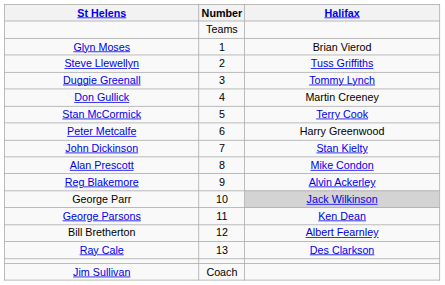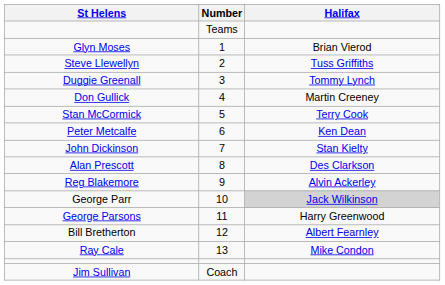 <table class="wikitable" style="text-align:center; font-size: 85%">
 <tr>
 <th width=240 abbr=winner><a href='#'>St Helens</a></th>
 <th width=50 abbr="Number">Number</th>
 <th width=240 abbr=runner-up><a href='#'>Halifax</a></th>
 </tr>
 <tr>
 <td></td>
 <td>Teams</td>
 <td></td>
 </tr>
 <tr>
 <td><a href='#'>Glyn Moses</a></td>
 <td>1</td>
 <td>Brian Vierod</td>
 </tr>
 <tr>
 <td><a href='#'>Steve Llewellyn</a></td>
 <td>2</td>
 <td><a href='#'>Tuss Griffiths</a></td>
 </tr>
 <tr>
 <td><a href='#'>Duggie Greenall</a></td>
 <td>3</td>
 <td><a href='#'>Tommy Lynch</a></td>
 </tr>
 <tr>
 <td><a href='#'>Don Gullick</a></td>
 <td>4</td>
 <td>Martin Creeney</td>
 </tr>
 <tr>
 <td><a href='#'>Stan McCormick</a></td>
 <td>5</td>
 <td><a href='#'>Terry Cook</a></td>
 </tr>
 <tr>
 <td><a href='#'>Peter Metcalfe</a></td>
 <td>6</td>
-<td>Harry Greenwood</td>
+<td><a href='#'>Ken Dean</a></td>
 </tr>
 <tr>
 <td><a href='#'>John Dickinson</a></td>
 <td>7</td>
 <td><a href='#'>Stan Kielty</a></td>
 </tr>
 <tr>
 <td><a href='#'>Alan Prescott</a></td>
 <td>8</td>
-<td><a href='#'>Mike Condon</a></td>
+<td><a href='#'>Des Clarkson</a></td>
 </tr>
 <tr>
 <td><a href='#'>Reg Blakemore</a></td>
 <td>9</td>
 <td><a href='#'>Alvin Ackerley</a></td>
 </tr>
 <tr>
 <td>George Parr</td>
 <td>10</td>
 <td style="background: lightgrey;"><a href='#'>Jack Wilkinson</a></td>
 </tr>
 <tr>
 <td><a href='#'>George Parsons</a></td>
 <td>11</td>
-<td><a href='#'>Ken Dean</a></td>
+<td>Harry Greenwood</td>
 </tr>
 <tr>
 <td>Bill Bretherton</td>
 <td>12</td>
 <td><a href='#'>Albert Fearnley</a></td>
 </tr>
 <tr>
 <td><a href='#'>Ray Cale</a></td>
 <td>13</td>
-<td><a href='#'>Des Clarkson</a></td>
+<td><a href='#'>Mike Condon</a></td>
 </tr>
 <tr>
 <td></td>
 <td></td>
 <td></td>
 </tr>
 <tr>
 <td><a href='#'>Jim Sullivan</a></td>
 <td>Coach</td>
 <td></td>
 </tr>
 </table>
